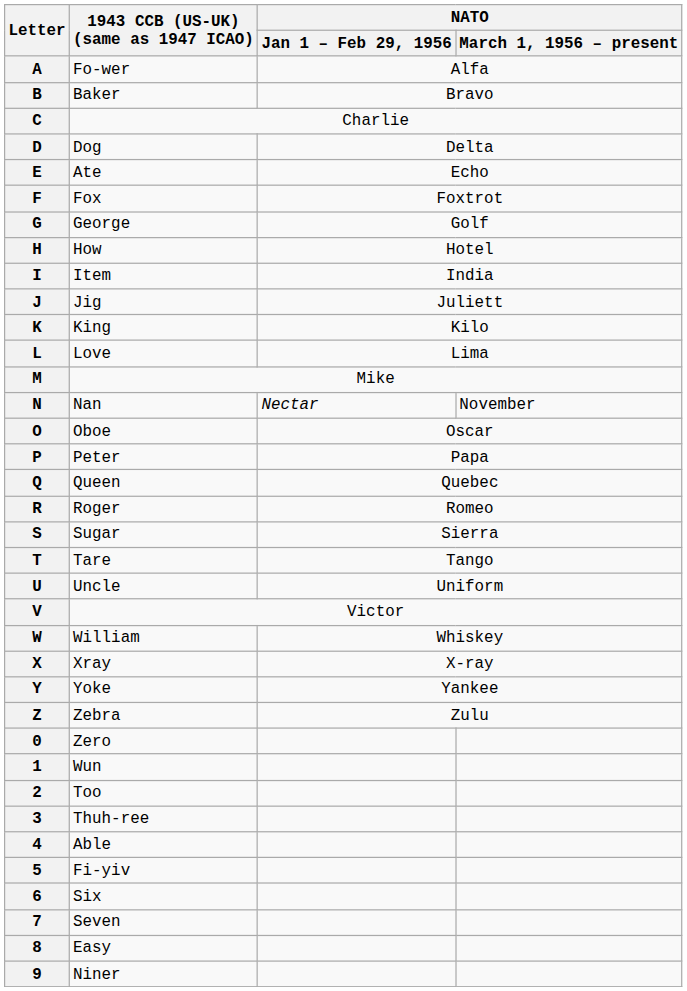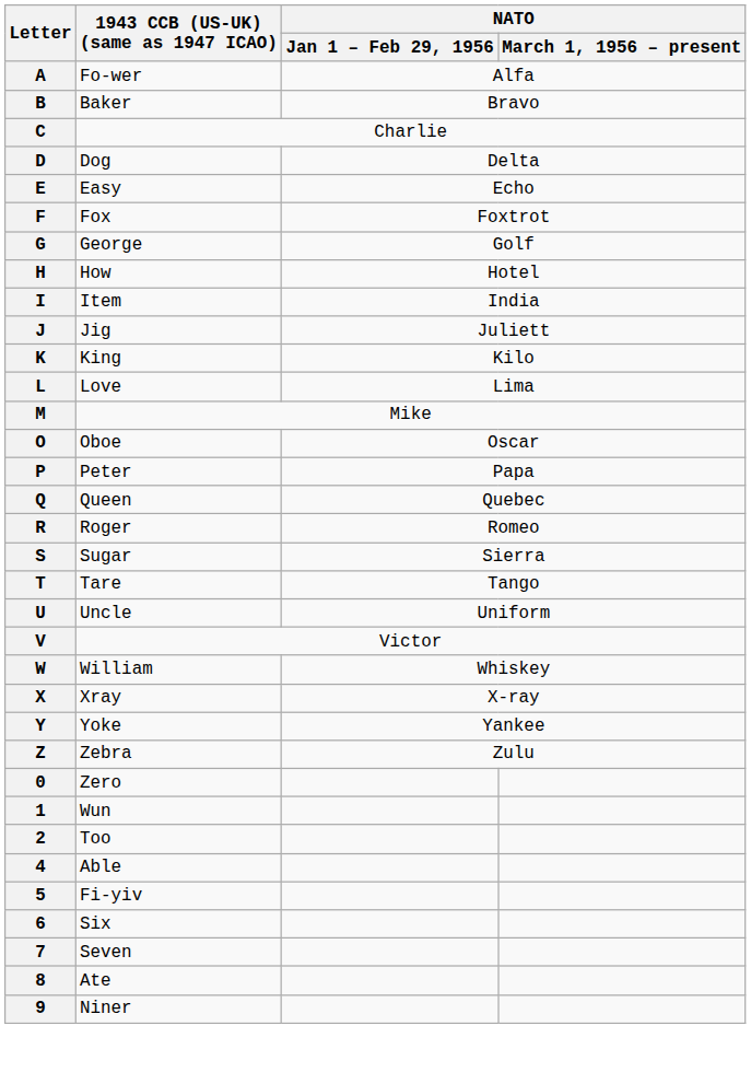 <table class="wikitable">
 <tr>
 <th scope="col" rowspan="2">Letter</th>
 <th scope="col" rowspan="2">1943 CCB (US-UK)<br>(same as 1947 ICAO)</th>
 <th scope="col" colspan="2">NATO</th>
 </tr>
 <tr>
 <th scope="col">Jan 1 – Feb 29, 1956</th>
 <th scope="col">March 1, 1956 – present</th>
 </tr>
 <tr>
 <th scope="row">A</th>
 <td>Fo-wer</td>
 <td colspan="2" style="text-align:center;">Alfa </td>
 </tr>
 <tr>
 <th scope="row">B</th>
 <td>Baker</td>
 <td colspan="2" style="text-align:center;">Bravo</td>
 </tr>
 <tr>
 <th scope="row">C</th>
 <td colspan="3" style="text-align:center;">Charlie</td>
 </tr>
 <tr>
 <th scope="row">D</th>
 <td>Dog</td>
 <td colspan="2" style="text-align:center;">Delta</td>
 </tr>
 <tr>
 <th scope="row">E</th>
-<td>Ate</td>
+<td>Easy</td>
 <td colspan="2" style="text-align:center;">Echo</td>
 </tr>
 <tr>
 <th scope="row">F</th>
 <td>Fox</td>
 <td colspan="2" style="text-align:center;">Foxtrot</td>
 </tr>
 <tr>
 <th scope="row">G</th>
 <td>George</td>
 <td colspan="2" style="text-align:center;">Golf</td>
 </tr>
 <tr>
 <th scope="row">H</th>
 <td>How</td>
 <td colspan="2" style="text-align:center;">Hotel</td>
 </tr>
 <tr>
 <th scope="row">I</th>
 <td>Item</td>
 <td colspan="2" style="text-align:center;">India</td>
 </tr>
 <tr>
 <th scope="row">J</th>
 <td>Jig</td>
 <td colspan="2" style="text-align:center;">Juliett </td>
 </tr>
 <tr>
 <th scope="row">K</th>
 <td>King</td>
 <td colspan="2" style="text-align:center;">Kilo</td>
 </tr>
 <tr>
 <th scope="row">L</th>
 <td>Love</td>
 <td colspan="2" style="text-align:center;">Lima</td>
 </tr>
 <tr>
 <th scope="row">M</th>
 <td colspan="3" style="text-align:center;">Mike</td>
-</tr>
-<tr>
-<th scope="row">N</th>
-<td>Nan</td>
-<td><em>Nectar</em></td>
-<td>November</td>
 </tr>
 <tr>
 <th scope="row">O</th>
 <td>Oboe</td>
 <td colspan="2" style="text-align:center;">Oscar</td>
 </tr>
 <tr>
 <th scope="row">P</th>
 <td>Peter</td>
 <td colspan="2" style="text-align:center;">Papa</td>
 </tr>
 <tr>
 <th scope="row">Q</th>
 <td>Queen</td>
 <td colspan="2" style="text-align:center;">Quebec</td>
 </tr>
 <tr>
 <th scope="row">R</th>
 <td>Roger</td>
 <td colspan="2" style="text-align:center;">Romeo</td>
 </tr>
 <tr>
 <th scope="row">S</th>
 <td>Sugar</td>
 <td colspan="2" style="text-align:center;">Sierra</td>
 </tr>
 <tr>
 <th scope="row">T</th>
 <td>Tare</td>
 <td colspan="2" style="text-align:center;">Tango</td>
 </tr>
 <tr>
 <th scope="row">U</th>
 <td>Uncle</td>
 <td colspan="2" style="text-align:center;">Uniform</td>
 </tr>
 <tr>
 <th scope="row">V</th>
 <td colspan="3" style="text-align:center;">Victor</td>
 </tr>
 <tr>
 <th scope="row">W</th>
 <td>William</td>
 <td colspan="2" style="text-align:center;">Whiskey</td>
 </tr>
 <tr>
 <th scope="row">X</th>
 <td>Xray</td>
 <td colspan="2" style="text-align:center;">X-ray</td>
 </tr>
 <tr>
 <th scope="row">Y</th>
 <td>Yoke</td>
 <td colspan="2" style="text-align:center;">Yankee</td>
 </tr>
 <tr>
 <th scope="row">Z</th>
 <td>Zebra</td>
 <td colspan="2" style="text-align:center;">Zulu</td>
 </tr>
 <tr>
 <th scope="row">0</th>
 <td>Zero</td>
 <td></td>
 <td></td>
 </tr>
 <tr>
 <th scope="row">1</th>
 <td>Wun</td>
 <td></td>
 <td></td>
 </tr>
 <tr>
 <th scope="row">2</th>
 <td>Too</td>
 <td></td>
 <td></td>
 </tr>
 <tr>
-<th scope="row">3</th>
-<td>Thuh-ree</td>
-<td></td>
-<td></td>
-</tr>
-<tr>
 <th scope="row">4</th>
 <td>Able</td>
 <td></td>
 <td></td>
 </tr>
 <tr>
 <th scope="row">5</th>
 <td>Fi-yiv</td>
 <td></td>
 <td></td>
 </tr>
 <tr>
 <th scope="row">6</th>
 <td>Six</td>
 <td></td>
 <td></td>
 </tr>
 <tr>
 <th scope="row">7</th>
 <td>Seven</td>
 <td></td>
 <td></td>
 </tr>
 <tr>
 <th scope="row">8</th>
-<td>Easy</td>
+<td>Ate</td>
 <td></td>
 <td></td>
 </tr>
 <tr>
 <th scope="row">9</th>
 <td>Niner</td>
 <td></td>
 <td></td>
 </tr>
 </table>
